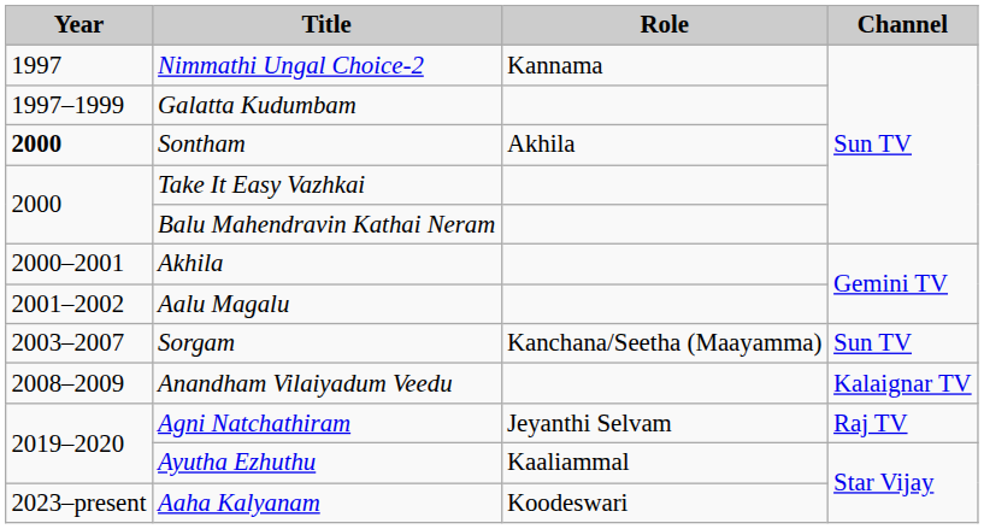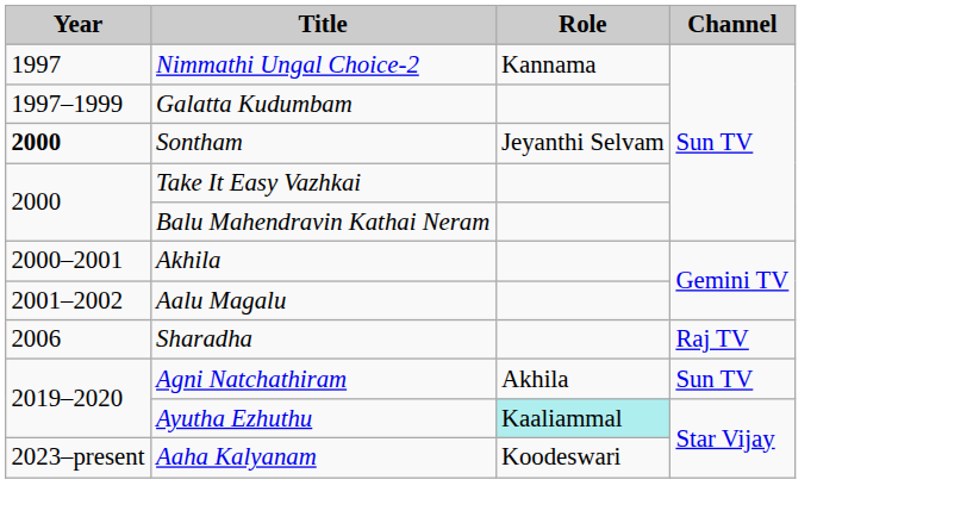 <table class="wikitable">
 <tr>
 <th style="background:#ccc;">Year</th>
 <th style="background:#ccc;">Title</th>
 <th style="background:#ccc;">Role</th>
 <th style="background:#ccc;">Channel</th>
 </tr>
 <tr>
 <td>1997</td>
 <td><a href='#'><em>Nimmathi Ungal Choice-2</em></a></td>
 <td>Kannama</td>
 <td rowspan=5><a href='#'>Sun TV</a></td>
 </tr>
 <tr>
 <td>1997–1999</td>
 <td><em>Galatta Kudumbam</em></td>
 <td></td>
 </tr>
 <tr>
 <td><strong>2000</strong></td>
 <td><em>Sontham</em></td>
-<td>Akhila</td>
+<td>Jeyanthi Selvam</td>
 </tr>
 <tr>
 <td rowspan=2>2000</td>
 <td><em>Take It Easy Vazhkai</em></td>
 <td></td>
 </tr>
 <tr>
 <td><em>Balu Mahendravin Kathai Neram</em></td>
 <td></td>
 </tr>
 <tr>
 <td>2000–2001</td>
 <td><em>Akhila</em></td>
 <td></td>
 <td rowspan=2><a href='#'>Gemini TV</a></td>
 </tr>
 <tr>
 <td>2001–2002</td>
 <td><em>Aalu Magalu</em></td>
 <td></td>
 </tr>
 <tr>
-<td>2003–2007</td>
-<td><em>Sorgam</em></td>
-<td>Kanchana/Seetha (Maayamma)</td>
-<td><a href='#'>Sun TV</a></td>
-</tr>
-<tr>
-<td>2008–2009</td>
-<td><em>Anandham Vilaiyadum Veedu</em></td>
+<td>2006</td>
+<td><em>Sharadha</em></td>
 <td></td>
-<td><a href='#'>Kalaignar TV</a></td>
+<td><a href='#'>Raj TV</a></td>
 </tr>
 <tr>
 <td rowspan=2>2019–2020</td>
 <td><a href='#'><em>Agni Natchathiram</em></a></td>
-<td>Jeyanthi Selvam</td>
-<td><a href='#'>Raj TV</a></td>
+<td>Akhila</td>
+<td><a href='#'>Sun TV</a></td>
 </tr>
 <tr>
 <td><a href='#'><em>Ayutha Ezhuthu</em></a></td>
-<td>Kaaliammal</td>
+<td style="background: paleturquoise;">Kaaliammal</td>
 <td rowspan=2><a href='#'>Star Vijay</a></td>
 </tr>
 <tr>
 <td>2023–present</td>
 <td><a href='#'><em>Aaha Kalyanam</em></a></td>
 <td>Koodeswari</td>
 </tr>
 </table>
